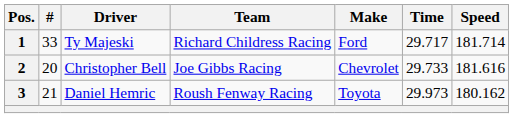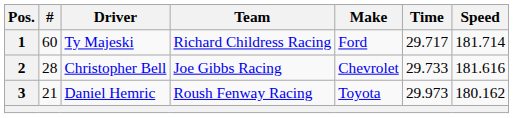 <table class="wikitable" style="font-size:95%">
 <tr>
 <th>Pos.</th>
 <th>#</th>
 <th>Driver</th>
 <th>Team</th>
 <th>Make</th>
 <th>Time</th>
 <th>Speed</th>
 </tr>
 <tr>
 <th>1</th>
-<td>33</td>
+<td>60</td>
 <td><a href='#'>Ty Majeski</a></td>
 <td><a href='#'>Richard Childress Racing</a></td>
 <td><a href='#'>Ford</a></td>
 <td>29.717</td>
 <td>181.714</td>
 </tr>
 <tr>
 <th>2</th>
-<td>20</td>
+<td>28</td>
 <td><a href='#'>Christopher Bell</a></td>
 <td><a href='#'>Joe Gibbs Racing</a></td>
 <td><a href='#'>Chevrolet</a></td>
 <td>29.733</td>
 <td>181.616</td>
 </tr>
 <tr>
 <th>3</th>
 <td>21</td>
 <td><a href='#'>Daniel Hemric</a></td>
 <td><a href='#'>Roush Fenway Racing</a></td>
 <td><a href='#'>Toyota</a></td>
 <td>29.973</td>
 <td>180.162</td>
 </tr>
 <tr>
 <th colspan="7"></th>
 </tr>
 </table>
